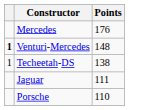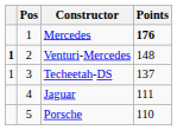 <table class="wikitable" style="font-size: 85%;">
 <tr>
 <th></th>
+<th>Pos</th>
 <th>Constructor</th>
 <th>Points</th>
 </tr>
 <tr>
 <td align="left"></td>
+<td align="center">1</td>
 <td> <a href='#'>Mercedes</a></td>
-<td align="left">176</td>
+<td align="left"><strong>176</strong></td>
 </tr>
 <tr>
 <td align="left"><strong> 1</strong></td>
+<td align="center">2</td>
 <td> <a href='#'>Venturi</a>-<a href='#'>Mercedes</a></td>
 <td align="left">148</td>
 </tr>
 <tr>
 <td align="left"> 1</td>
+<td align="center">3</td>
 <td> <a href='#'>Techeetah</a>-<a href='#'>DS</a></td>
-<td align="left">138</td>
+<td align="left">137</td>
 </tr>
 <tr>
 <td align="left"></td>
+<td align="center">4</td>
 <td> <a href='#'>Jaguar</a></td>
 <td align="left">111</td>
 </tr>
 <tr>
 <td align="left"></td>
+<td align="center">5</td>
 <td> <a href='#'>Porsche</a></td>
 <td align="left">110</td>
 </tr>
 </table>
